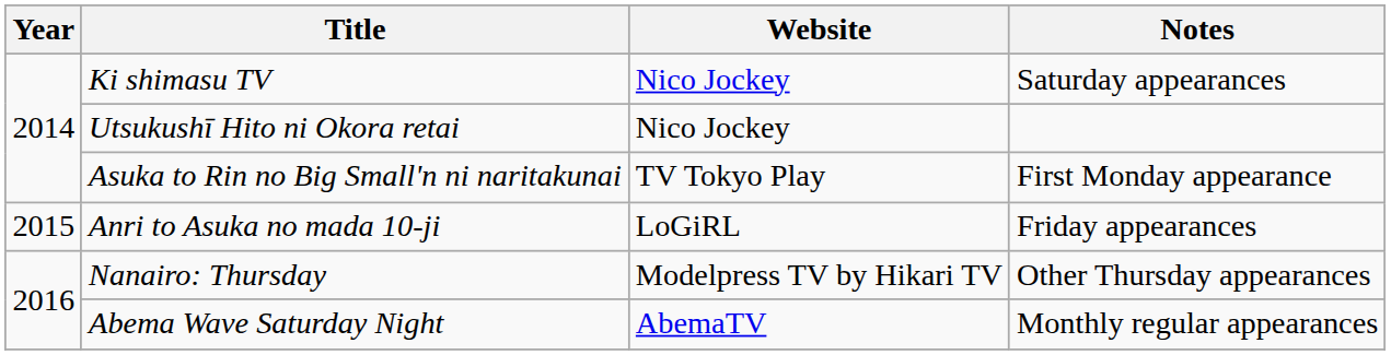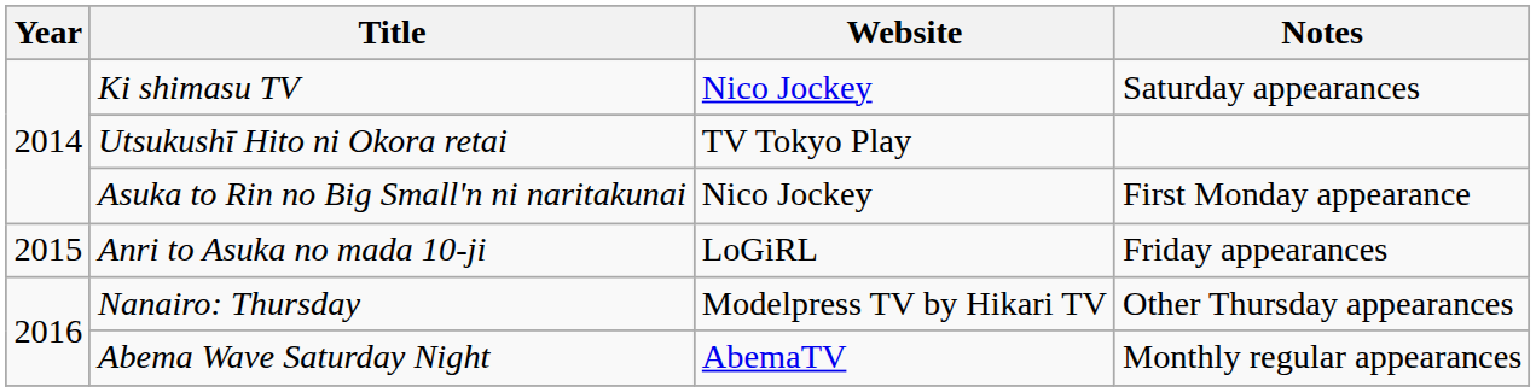 <table class="wikitable">
 <tr>
 <th>Year</th>
 <th>Title</th>
 <th>Website</th>
 <th>Notes</th>
 </tr>
 <tr>
 <td rowspan="3">2014</td>
 <td><em>Ki shimasu TV</em></td>
 <td><a href='#'>Nico Jockey</a></td>
 <td>Saturday appearances</td>
 </tr>
 <tr>
 <td><em>Utsukushī Hito ni Okora retai</em></td>
-<td>Nico Jockey</td>
+<td>TV Tokyo Play</td>
 <td></td>
 </tr>
 <tr>
 <td><em>Asuka to Rin no Big Small'n ni naritakunai</em></td>
-<td>TV Tokyo Play</td>
+<td>Nico Jockey</td>
 <td>First Monday appearance</td>
 </tr>
 <tr>
 <td>2015</td>
 <td><em>Anri to Asuka no mada 10-ji</em></td>
 <td>LoGiRL</td>
 <td>Friday appearances</td>
 </tr>
 <tr>
 <td rowspan="2">2016</td>
 <td><em>Nanairo: Thursday</em></td>
 <td>Modelpress TV by Hikari TV</td>
 <td>Other Thursday appearances</td>
 </tr>
 <tr>
 <td><em>Abema Wave Saturday Night</em></td>
 <td><a href='#'>AbemaTV</a></td>
 <td>Monthly regular appearances</td>
 </tr>
 </table>
